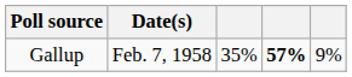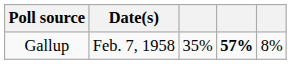 <table class="wikitable" style="font-size:90%;text-align:center;">
 <tr>
 <th>Poll source</th>
 <th>Date(s)</th>
 <th></th>
 <th></th>
 <th></th>
 </tr>
 <tr>
 <td>Gallup</td>
 <td>Feb. 7, 1958</td>
 <td>35%</td>
 <td><strong>57%</strong></td>
-<td>9%</td>
+<td>8%</td>
 </tr>
 </table>
